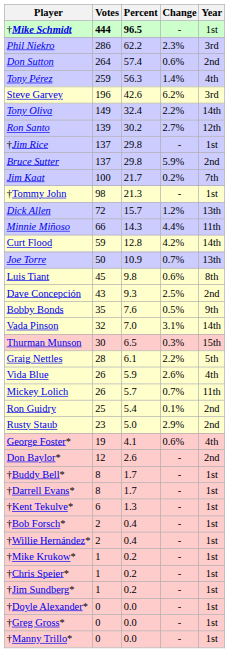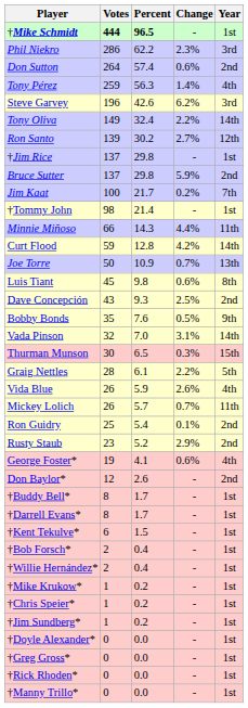 <table class="wikitable sortable">
 <tr>
 <th>Player</th>
 <th>Votes</th>
 <th>Percent</th>
 <th>Change</th>
 <th>Year</th>
 </tr>
 <tr bgcolor="#ccffcc">
 <td>†<strong><em><a href='#'>Mike Schmidt</a></em></strong></td>
 <td><strong>444</strong></td>
 <td><strong>96.5</strong></td>
 <td align=center>-</td>
 <td align="center">1st</td>
 </tr>
 <tr bgcolor="#ccccff">
 <td><em><a href='#'>Phil Niekro</a></em></td>
 <td>286</td>
 <td>62.2</td>
 <td align="left"> 2.3%</td>
 <td align="center">3rd</td>
 </tr>
 <tr bgcolor="#ccccff">
 <td><em><a href='#'>Don Sutton</a></em></td>
 <td>264</td>
 <td>57.4</td>
 <td align="left"> 0.6%</td>
 <td align="center">2nd</td>
 </tr>
 <tr bgcolor="#ccccff">
 <td><em><a href='#'>Tony Pérez</a></em></td>
 <td>259</td>
 <td>56.3</td>
 <td align="left"> 1.4%</td>
 <td align="center">4th</td>
 </tr>
 <tr bgcolor="#ffffcc">
 <td><a href='#'>Steve Garvey</a></td>
 <td>196</td>
 <td>42.6</td>
 <td align="left"> 6.2%</td>
 <td align="center">3rd</td>
 </tr>
 <tr bgcolor="#ccccff">
 <td><em><a href='#'>Tony Oliva</a></em></td>
 <td>149</td>
 <td>32.4</td>
 <td align="left"> 2.2%</td>
 <td align="center">14th</td>
 </tr>
 <tr bgcolor="#ccccff">
 <td><em><a href='#'>Ron Santo</a></em></td>
 <td>139</td>
 <td>30.2</td>
 <td align="left"> 2.7%</td>
 <td align="center">12th</td>
 </tr>
 <tr bgcolor="#ccccff">
 <td>†<em><a href='#'>Jim Rice</a></em></td>
 <td>137</td>
 <td>29.8</td>
 <td align=center>-</td>
 <td align="center">1st</td>
 </tr>
 <tr bgcolor="#ccccff">
 <td><em><a href='#'>Bruce Sutter</a></em></td>
 <td>137</td>
 <td>29.8</td>
 <td align="left"> 5.9%</td>
 <td align="center">2nd</td>
 </tr>
 <tr bgcolor="#ccccff">
 <td><em><a href='#'>Jim Kaat</a></em></td>
 <td>100</td>
 <td>21.7</td>
 <td align="left"> 0.2%</td>
 <td align="center">7th</td>
 </tr>
 <tr bgcolor="#ffffcc">
 <td>†<a href='#'>Tommy John</a></td>
 <td>98</td>
-<td>21.3</td>
+<td>21.4</td>
 <td align=center>-</td>
 <td align="center">1st</td>
-</tr>
-<tr bgcolor="#ccccff">
-<td><em><a href='#'>Dick Allen</a></em></td>
-<td>72</td>
-<td>15.7</td>
-<td align="left"> 1.2%</td>
-<td align="center">13th</td>
 </tr>
 <tr bgcolor="#ccccff">
 <td><em><a href='#'>Minnie Miñoso</a></em></td>
 <td>66</td>
 <td>14.3</td>
 <td align="left"> 4.4%</td>
 <td align="center">11th</td>
 </tr>
 <tr bgcolor="#ffffcc">
 <td><a href='#'>Curt Flood</a></td>
 <td>59</td>
 <td>12.8</td>
 <td align="left"> 4.2%</td>
 <td align="center">14th</td>
 </tr>
 <tr bgcolor="#ccccff">
 <td><em><a href='#'>Joe Torre</a></em></td>
 <td>50</td>
 <td>10.9</td>
 <td align="left"> 0.7%</td>
 <td align="center">13th</td>
 </tr>
 <tr bgcolor="#ffffcc">
 <td><a href='#'>Luis Tiant</a></td>
 <td>45</td>
 <td>9.8</td>
 <td align="left"> 0.6%</td>
 <td align="center">8th</td>
 </tr>
 <tr bgcolor="#ffffcc">
 <td><a href='#'>Dave Concepción</a></td>
 <td>43</td>
 <td>9.3</td>
 <td align="left"> 2.5%</td>
 <td align="center">2nd</td>
 </tr>
 <tr bgcolor="#ffffcc">
 <td><a href='#'>Bobby Bonds</a></td>
 <td>35</td>
 <td>7.6</td>
 <td align="left"> 0.5%</td>
 <td align="center">9th</td>
 </tr>
 <tr bgcolor="#ffffcc">
 <td><a href='#'>Vada Pinson</a></td>
 <td>32</td>
 <td>7.0</td>
 <td align="left"> 3.1%</td>
 <td align="center">14th</td>
 </tr>
 <tr bgcolor="#ffcccc">
 <td><a href='#'>Thurman Munson</a></td>
 <td>30</td>
 <td>6.5</td>
 <td align="left"> 0.3%</td>
 <td align="center">15th</td>
 </tr>
 <tr bgcolor="#ffffcc">
 <td><a href='#'>Graig Nettles</a></td>
 <td>28</td>
 <td>6.1</td>
 <td align="left"> 2.2%</td>
 <td align="center">5th</td>
 </tr>
 <tr bgcolor="#ffffcc">
 <td><a href='#'>Vida Blue</a></td>
 <td>26</td>
 <td>5.9</td>
 <td align="left"> 2.6%</td>
 <td align="center">4th</td>
 </tr>
 <tr bgcolor="#ffffcc">
 <td><a href='#'>Mickey Lolich</a></td>
 <td>26</td>
 <td>5.7</td>
 <td align="left"> 0.7%</td>
 <td align="center">11th</td>
 </tr>
 <tr bgcolor="#ffffcc">
 <td><a href='#'>Ron Guidry</a></td>
 <td>25</td>
 <td>5.4</td>
 <td align="left"> 0.1%</td>
 <td align="center">2nd</td>
 </tr>
 <tr bgcolor="#ffffcc">
 <td><a href='#'>Rusty Staub</a></td>
 <td>23</td>
-<td>5.0</td>
+<td>5.2</td>
 <td align="left"> 2.9%</td>
 <td align="center">2nd</td>
 </tr>
 <tr bgcolor="#ffcccc">
 <td><a href='#'>George Foster</a>*</td>
 <td>19</td>
 <td>4.1</td>
 <td align="left"> 0.6%</td>
 <td align="center">4th</td>
 </tr>
 <tr bgcolor="#ffcccc">
 <td><a href='#'>Don Baylor</a>*</td>
 <td>12</td>
 <td>2.6</td>
 <td align=center>-</td>
 <td align="center">2nd</td>
 </tr>
 <tr bgcolor="#ffcccc">
 <td>†<a href='#'>Buddy Bell</a>*</td>
 <td>8</td>
 <td>1.7</td>
 <td align=center>-</td>
 <td align="center">1st</td>
 </tr>
 <tr bgcolor="#ffcccc">
 <td>†<a href='#'>Darrell Evans</a>*</td>
 <td>8</td>
 <td>1.7</td>
 <td align=center>-</td>
 <td align="center">1st</td>
 </tr>
 <tr bgcolor="#ffcccc">
 <td>†<a href='#'>Kent Tekulve</a>*</td>
 <td>6</td>
-<td>1.3</td>
+<td>1.5</td>
 <td align=center>-</td>
 <td align="center">1st</td>
 </tr>
 <tr bgcolor="#ffcccc">
 <td>†<a href='#'>Bob Forsch</a>*</td>
 <td>2</td>
 <td>0.4</td>
 <td align=center>-</td>
 <td align="center">1st</td>
 </tr>
 <tr bgcolor="#ffcccc">
 <td>†<a href='#'>Willie Hernández</a>*</td>
 <td>2</td>
 <td>0.4</td>
 <td align=center>-</td>
 <td align="center">1st</td>
 </tr>
 <tr bgcolor="#ffcccc">
 <td>†<a href='#'>Mike Krukow</a>*</td>
 <td>1</td>
 <td>0.2</td>
 <td align=center>-</td>
 <td align="center">1st</td>
 </tr>
 <tr bgcolor="#ffcccc">
 <td>†<a href='#'>Chris Speier</a>*</td>
 <td>1</td>
 <td>0.2</td>
 <td align=center>-</td>
 <td align="center">1st</td>
 </tr>
 <tr bgcolor="#ffcccc">
 <td>†<a href='#'>Jim Sundberg</a>*</td>
 <td>1</td>
 <td>0.2</td>
 <td align=center>-</td>
 <td align="center">1st</td>
 </tr>
 <tr bgcolor="#ffcccc">
 <td>†<a href='#'>Doyle Alexander</a>*</td>
 <td>0</td>
 <td>0.0</td>
 <td align=center>-</td>
 <td align="center">1st</td>
 </tr>
 <tr bgcolor="#ffcccc">
 <td>†<a href='#'>Greg Gross</a>*</td>
 <td>0</td>
 <td>0.0</td>
 <td align=center>-</td>
 <td align="center">1st</td>
 </tr>
 <tr bgcolor="#ffcccc">
+<td>†<a href='#'>Rick Rhoden</a>*</td>
+<td>0</td>
+<td>0.0</td>
+<td align=center>-</td>
+<td align="center">1st</td>
+</tr>
+<tr bgcolor="#ffcccc">
 <td>†<a href='#'>Manny Trillo</a>*</td>
 <td>0</td>
 <td>0.0</td>
 <td align=center>-</td>
 <td align="center">1st</td>
 </tr>
 </table>
